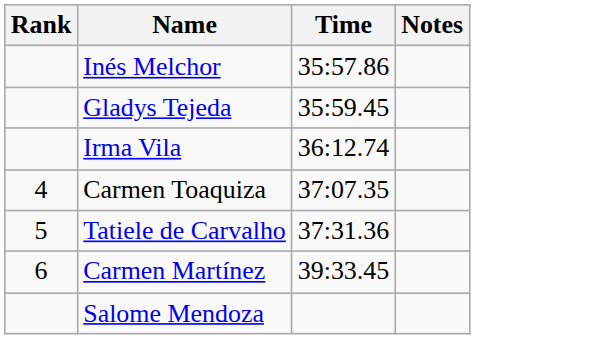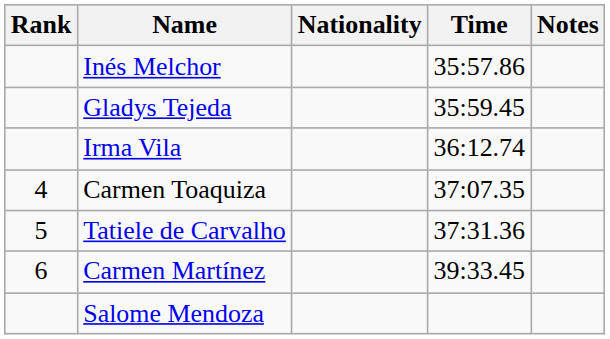 <table class="wikitable sortable" style="text-align:center">
 <tr>
 <th>Rank</th>
 <th>Name</th>
+<th>Nationality</th>
 <th>Time</th>
 <th>Notes</th>
 </tr>
 <tr>
 <td></td>
 <td align=left><a href='#'>Inés Melchor</a></td>
+<td align=left></td>
 <td>35:57.86</td>
 <td></td>
 </tr>
 <tr>
 <td></td>
 <td align=left><a href='#'>Gladys Tejeda</a></td>
+<td align=left></td>
 <td>35:59.45</td>
 <td></td>
 </tr>
 <tr>
 <td></td>
 <td align=left><a href='#'>Irma Vila</a></td>
+<td align=left></td>
 <td>36:12.74</td>
 <td></td>
 </tr>
 <tr>
 <td>4</td>
 <td align=left>Carmen Toaquiza</td>
+<td align=left></td>
 <td>37:07.35</td>
 <td></td>
 </tr>
 <tr>
 <td>5</td>
 <td align=left><a href='#'>Tatiele de Carvalho</a></td>
+<td align=left></td>
 <td>37:31.36</td>
 <td></td>
 </tr>
 <tr>
 <td>6</td>
 <td align=left><a href='#'>Carmen Martínez</a></td>
+<td align=left></td>
 <td>39:33.45</td>
 <td></td>
 </tr>
 <tr>
 <td></td>
 <td align=left><a href='#'>Salome Mendoza</a></td>
+<td align=left></td>
 <td></td>
 <td></td>
 </tr>
 </table>
